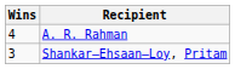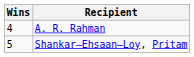 <table class="wikitable">
 <tr>
 <th>Wins</th>
 <th>Recipient</th>
 </tr>
 <tr>
 <td>4</td>
 <td><a href='#'>A. R. Rahman</a></td>
 </tr>
 <tr>
-<td>3</td>
+<td>5</td>
 <td><a href='#'>Shankar–Ehsaan–Loy</a>, <a href='#'>Pritam</a></td>
 </tr>
 </table>
